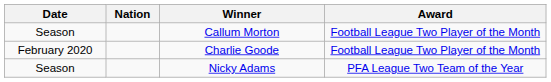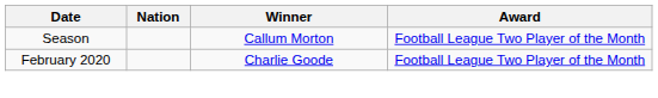 <table class="wikitable" style="text-align:center; font-size:90%; ">
 <tr>
 <th width=120>Date</th>
 <th width=60>Nation</th>
 <th width=200>Winner</th>
 <th width=270>Award</th>
 </tr>
 <tr>
 <td>Season</td>
 <td></td>
 <td><a href='#'>Callum Morton</a></td>
 <td><a href='#'>Football League Two Player of the Month</a></td>
 </tr>
 <tr>
 <td>February 2020</td>
 <td></td>
 <td><a href='#'>Charlie Goode</a></td>
 <td><a href='#'>Football League Two Player of the Month</a></td>
 </tr>
-<tr>
-<td>Season</td>
-<td></td>
-<td><a href='#'>Nicky Adams</a></td>
-<td><a href='#'>PFA League Two Team of the Year</a></td>
-</tr>
 </table>
